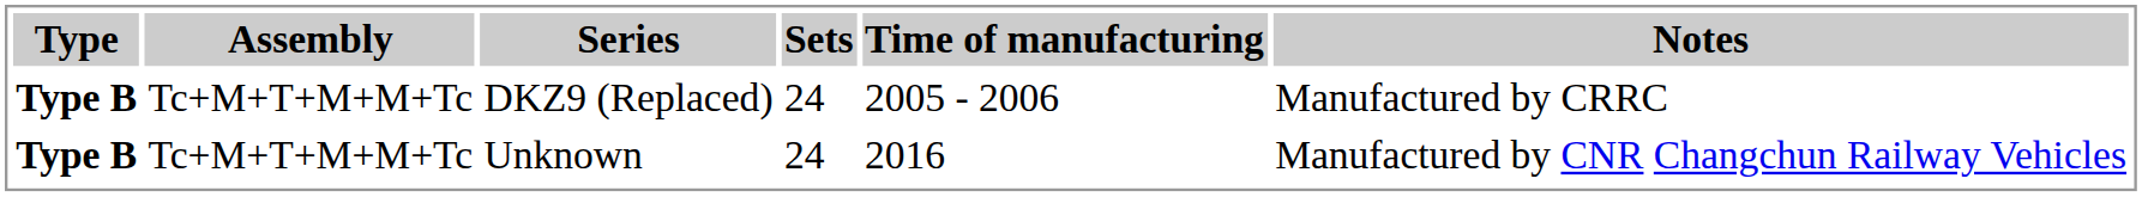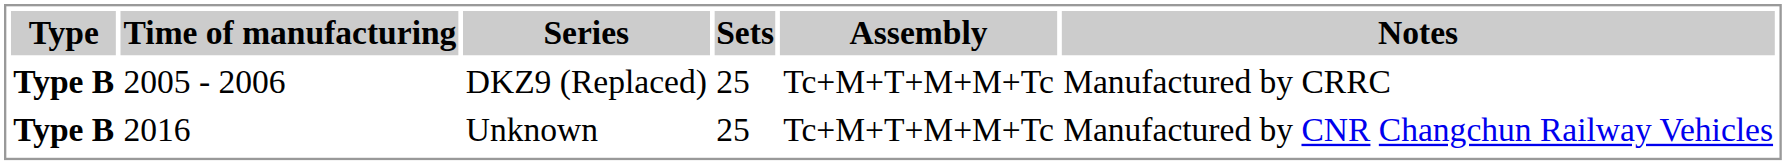 <table border=0 style="border: 1px solid #999; background-color:white; text-align:left;font-size:90%">
 <tr align="center" bgcolor=#cccccc>
 <th>Type</th>
-<th>Assembly</th>
+<th>Time of manufacturing</th>
 <th>Series</th>
 <th>Sets</th>
-<th>Time of manufacturing</th>
+<th>Assembly</th>
 <th>Notes</th>
 </tr>
 <tr>
 <td><strong>Type B</strong></td>
+<td>2005 - 2006</td>
+<td>DKZ9 (Replaced)</td>
+<td>25</td>
 <td>Tc+M+T+M+M+Tc</td>
-<td>DKZ9 (Replaced)</td>
-<td>24</td>
-<td>2005 - 2006</td>
 <td>Manufactured by CRRC</td>
 </tr>
 <tr>
 <td><strong>Type B</strong></td>
+<td>2016</td>
+<td>Unknown</td>
+<td>25</td>
 <td>Tc+M+T+M+M+Tc</td>
-<td>Unknown</td>
-<td>24</td>
-<td>2016</td>
 <td>Manufactured by <a href='#'>CNR</a> <a href='#'>Changchun Railway Vehicles</a></td>
 </tr>
 </table>
